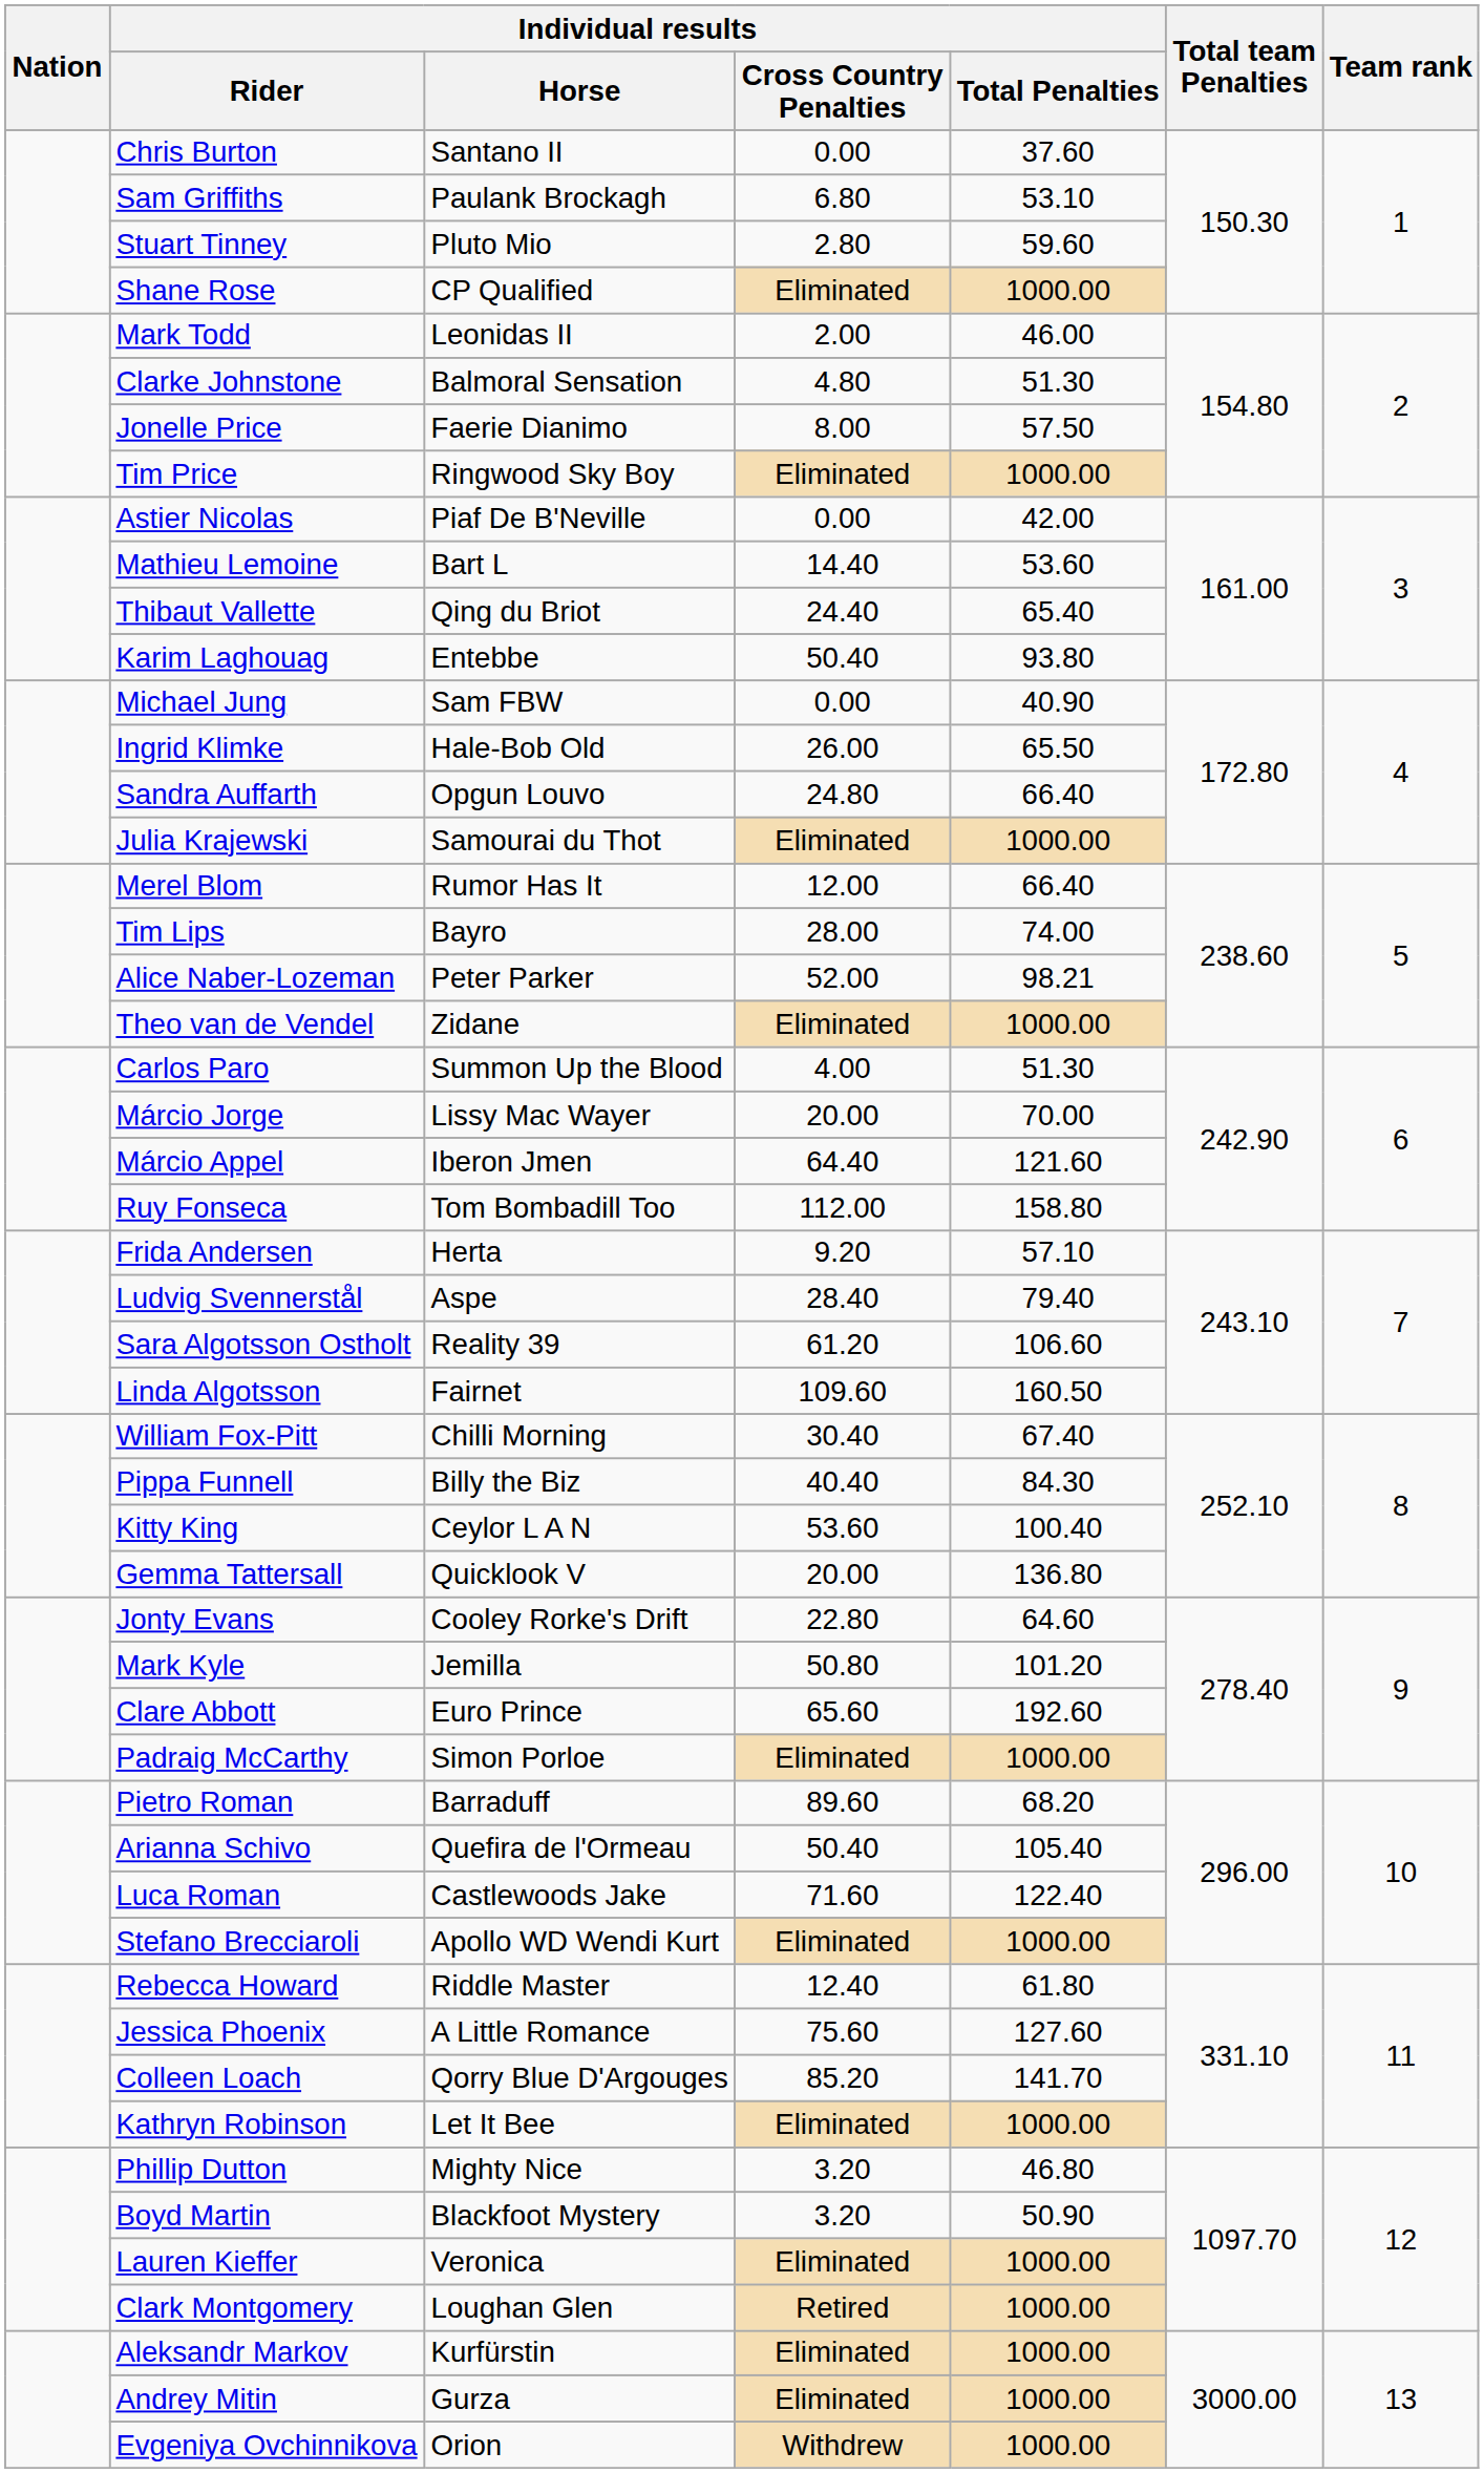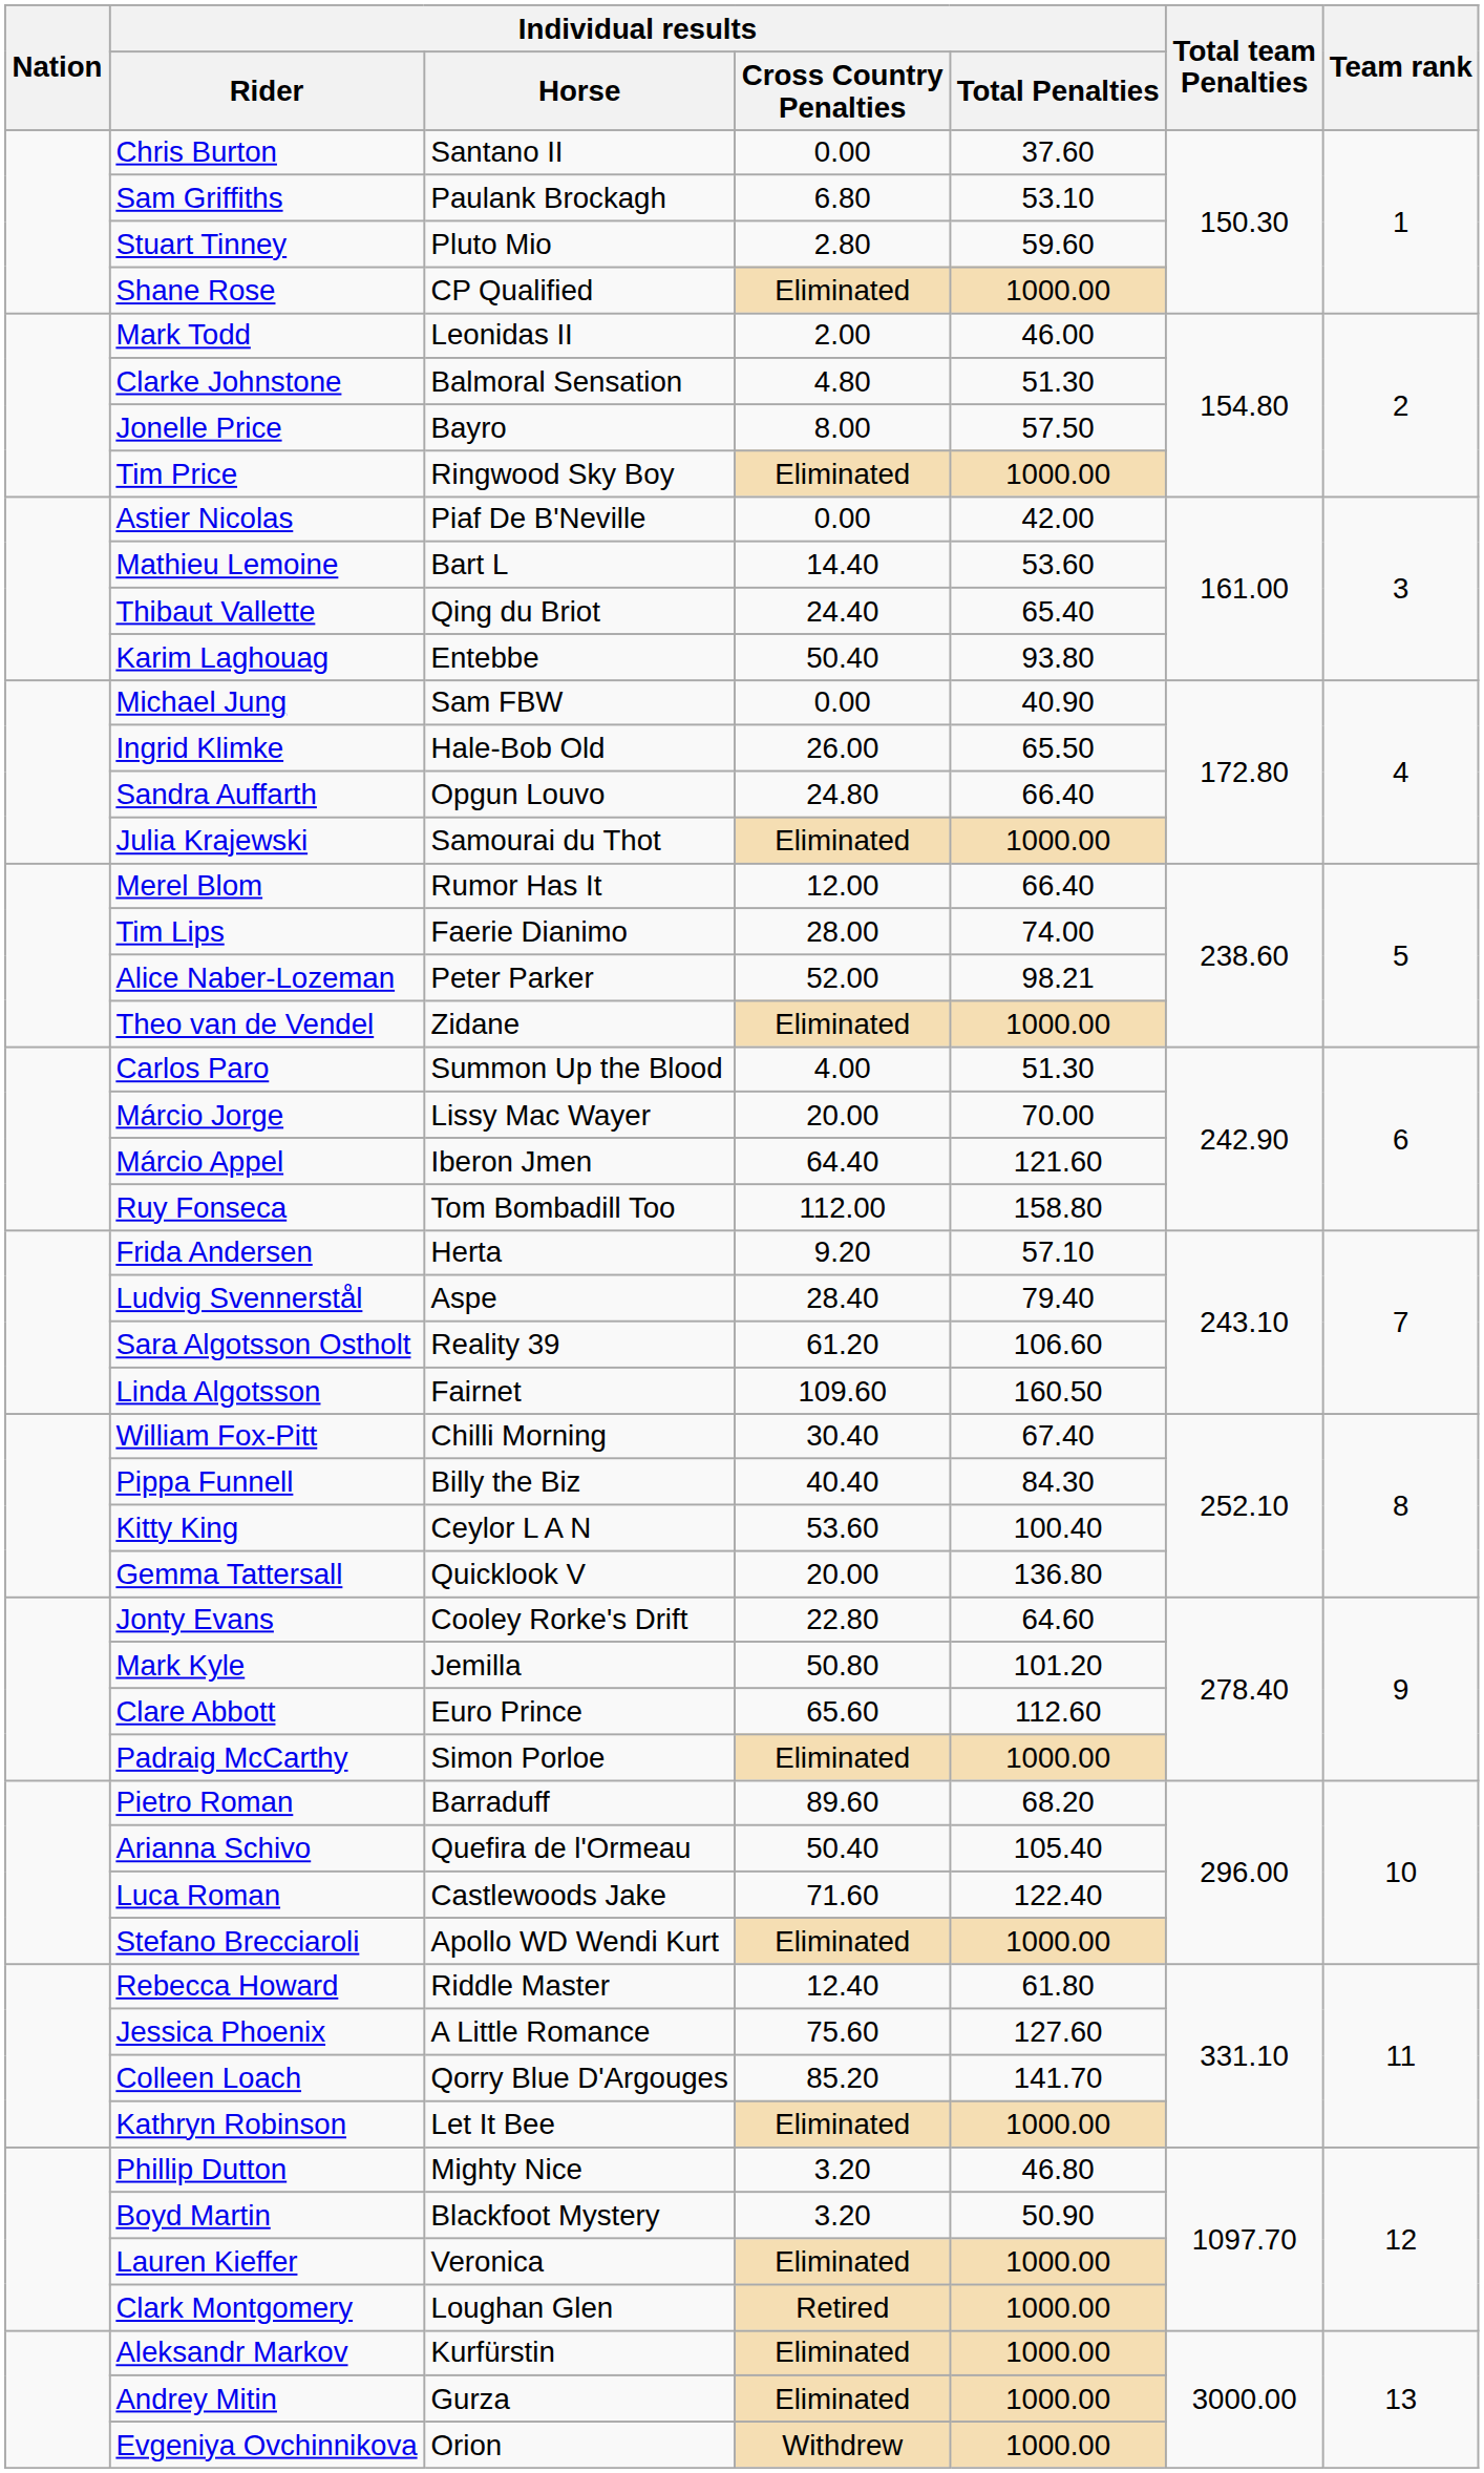 <table class=wikitable style="font-size:90%">
 <tr>
 <th rowspan="2">Nation</th>
 <th colspan="4">Individual results</th>
 <th rowspan="2">Total team<br>Penalties</th>
 <th rowspan="2">Team rank</th>
 </tr>
 <tr>
 <th>Rider</th>
 <th>Horse</th>
 <th>Cross Country <br>Penalties</th>
 <th>Total Penalties</th>
 </tr>
 <tr>
 <td rowspan="4"></td>
 <td><a href='#'>Chris Burton</a></td>
 <td>Santano II</td>
 <td align=center>0.00</td>
 <td align=center>37.60</td>
 <td align=center rowspan="4">150.30</td>
 <td align=center rowspan="4">1</td>
 </tr>
 <tr>
 <td><a href='#'>Sam Griffiths</a></td>
 <td>Paulank Brockagh</td>
 <td align=center>6.80</td>
 <td align=center>53.10</td>
 </tr>
 <tr>
 <td><a href='#'>Stuart Tinney</a></td>
 <td>Pluto Mio</td>
 <td align=center>2.80</td>
 <td align=center>59.60</td>
 </tr>
 <tr>
 <td><a href='#'>Shane Rose</a></td>
 <td>CP Qualified</td>
 <td align=center bgcolor="wheat">Eliminated</td>
 <td align=center bgcolor="wheat">1000.00</td>
 </tr>
 <tr>
 <td rowspan="4"></td>
 <td><a href='#'>Mark Todd</a></td>
 <td>Leonidas II</td>
 <td align=center>2.00</td>
 <td align=center>46.00</td>
 <td align=center rowspan="4">154.80</td>
 <td align=center rowspan="4">2</td>
 </tr>
 <tr>
 <td><a href='#'>Clarke Johnstone</a></td>
 <td>Balmoral Sensation</td>
 <td align=center>4.80</td>
 <td align=center>51.30</td>
 </tr>
 <tr>
 <td><a href='#'>Jonelle Price</a></td>
-<td>Faerie Dianimo</td>
+<td>Bayro</td>
 <td align=center>8.00</td>
 <td align=center>57.50</td>
 </tr>
 <tr>
 <td><a href='#'>Tim Price</a></td>
 <td>Ringwood Sky Boy</td>
 <td align=center bgcolor="wheat">Eliminated</td>
 <td align=center bgcolor="wheat">1000.00</td>
 </tr>
 <tr>
 <td rowspan="4"></td>
 <td><a href='#'>Astier Nicolas</a></td>
 <td>Piaf De B'Neville</td>
 <td align=center>0.00</td>
 <td align=center>42.00</td>
 <td align=center rowspan="4">161.00</td>
 <td align=center rowspan="4">3</td>
 </tr>
 <tr>
 <td><a href='#'>Mathieu Lemoine</a></td>
 <td>Bart L</td>
 <td align=center>14.40</td>
 <td align=center>53.60</td>
 </tr>
 <tr>
 <td><a href='#'>Thibaut Vallette</a></td>
 <td>Qing du Briot</td>
 <td align=center>24.40</td>
 <td align=center>65.40</td>
 </tr>
 <tr>
 <td><a href='#'>Karim Laghouag</a></td>
 <td>Entebbe</td>
 <td align=center>50.40</td>
 <td align=center>93.80</td>
 </tr>
 <tr>
 <td rowspan="4"></td>
 <td><a href='#'>Michael Jung</a></td>
 <td>Sam FBW</td>
 <td align=center>0.00</td>
 <td align=center>40.90</td>
 <td align=center rowspan="4">172.80</td>
 <td align=center rowspan="4">4</td>
 </tr>
 <tr>
 <td><a href='#'>Ingrid Klimke</a></td>
 <td>Hale-Bob Old</td>
 <td align=center>26.00</td>
 <td align=center>65.50</td>
 </tr>
 <tr>
 <td><a href='#'>Sandra Auffarth</a></td>
 <td>Opgun Louvo</td>
 <td align=center>24.80</td>
 <td align=center>66.40</td>
 </tr>
 <tr>
 <td><a href='#'>Julia Krajewski</a></td>
 <td>Samourai du Thot</td>
 <td align=center bgcolor="wheat">Eliminated</td>
 <td align=center bgcolor="wheat">1000.00</td>
 </tr>
 <tr>
 <td rowspan="4"></td>
 <td><a href='#'>Merel Blom</a></td>
 <td>Rumor Has It</td>
 <td align=center>12.00</td>
 <td align=center>66.40</td>
 <td align=center rowspan="4">238.60</td>
 <td align=center rowspan="4">5</td>
 </tr>
 <tr>
 <td><a href='#'>Tim Lips</a></td>
-<td>Bayro</td>
+<td>Faerie Dianimo</td>
 <td align=center>28.00</td>
 <td align=center>74.00</td>
 </tr>
 <tr>
 <td><a href='#'>Alice Naber-Lozeman</a></td>
 <td>Peter Parker</td>
 <td align=center>52.00</td>
 <td align=center>98.21</td>
 </tr>
 <tr>
 <td><a href='#'>Theo van de Vendel</a></td>
 <td>Zidane</td>
 <td align=center bgcolor="wheat">Eliminated</td>
 <td align=center bgcolor="wheat">1000.00</td>
 </tr>
 <tr>
 <td rowspan="4"></td>
 <td><a href='#'>Carlos Paro</a></td>
 <td>Summon Up the Blood</td>
 <td align=center>4.00</td>
 <td align=center>51.30</td>
 <td align=center rowspan="4">242.90</td>
 <td align=center rowspan="4">6</td>
 </tr>
 <tr>
 <td><a href='#'>Márcio Jorge</a></td>
 <td>Lissy Mac Wayer</td>
 <td align=center>20.00</td>
 <td align=center>70.00</td>
 </tr>
 <tr>
 <td><a href='#'>Márcio Appel</a></td>
 <td>Iberon Jmen</td>
 <td align=center>64.40</td>
 <td align=center>121.60</td>
 </tr>
 <tr>
 <td><a href='#'>Ruy Fonseca</a></td>
 <td>Tom Bombadill Too</td>
 <td align=center>112.00</td>
 <td align=center>158.80</td>
 </tr>
 <tr>
 <td rowspan="4"></td>
 <td><a href='#'>Frida Andersen</a></td>
 <td>Herta</td>
 <td align=center>9.20</td>
 <td align=center>57.10</td>
 <td align=center rowspan="4">243.10</td>
 <td align=center rowspan="4">7</td>
 </tr>
 <tr>
 <td><a href='#'>Ludvig Svennerstål</a></td>
 <td>Aspe</td>
 <td align=center>28.40</td>
 <td align=center>79.40</td>
 </tr>
 <tr>
 <td><a href='#'>Sara Algotsson Ostholt</a></td>
 <td>Reality 39</td>
 <td align=center>61.20</td>
 <td align=center>106.60</td>
 </tr>
 <tr>
 <td><a href='#'>Linda Algotsson</a></td>
 <td>Fairnet</td>
 <td align=center>109.60</td>
 <td align=center>160.50</td>
 </tr>
 <tr>
 <td rowspan="4"></td>
 <td><a href='#'>William Fox-Pitt</a></td>
 <td>Chilli Morning</td>
 <td align=center>30.40</td>
 <td align=center>67.40</td>
 <td align=center rowspan="4">252.10</td>
 <td align=center rowspan="4">8</td>
 </tr>
 <tr>
 <td><a href='#'>Pippa Funnell</a></td>
 <td>Billy the Biz</td>
 <td align=center>40.40</td>
 <td align=center>84.30</td>
 </tr>
 <tr>
 <td><a href='#'>Kitty King</a></td>
 <td>Ceylor L A N</td>
 <td align=center>53.60</td>
 <td align=center>100.40</td>
 </tr>
 <tr>
 <td><a href='#'>Gemma Tattersall</a></td>
 <td>Quicklook V</td>
 <td align=center>20.00</td>
 <td align=center>136.80</td>
 </tr>
 <tr>
 <td rowspan="4"></td>
 <td><a href='#'>Jonty Evans</a></td>
 <td>Cooley Rorke's Drift</td>
 <td align=center>22.80</td>
 <td align=center>64.60</td>
 <td align=center rowspan="4">278.40</td>
 <td align=center rowspan="4">9</td>
 </tr>
 <tr>
 <td><a href='#'>Mark Kyle</a></td>
 <td>Jemilla</td>
 <td align=center>50.80</td>
 <td align=center>101.20</td>
 </tr>
 <tr>
 <td><a href='#'>Clare Abbott</a></td>
 <td>Euro Prince</td>
 <td align=center>65.60</td>
-<td align=center>192.60</td>
+<td align=center>112.60</td>
 </tr>
 <tr>
 <td><a href='#'>Padraig McCarthy</a></td>
 <td>Simon Porloe</td>
 <td align=center bgcolor="wheat">Eliminated</td>
 <td align=center bgcolor="wheat">1000.00</td>
 </tr>
 <tr>
 <td rowspan="4"></td>
 <td><a href='#'>Pietro Roman</a></td>
 <td>Barraduff</td>
 <td align=center>89.60</td>
 <td align=center>68.20</td>
 <td align=center rowspan="4">296.00</td>
 <td align=center rowspan="4">10</td>
 </tr>
 <tr>
 <td><a href='#'>Arianna Schivo</a></td>
 <td>Quefira de l'Ormeau</td>
 <td align=center>50.40</td>
 <td align=center>105.40</td>
 </tr>
 <tr>
 <td><a href='#'>Luca Roman</a></td>
 <td>Castlewoods Jake</td>
 <td align=center>71.60</td>
 <td align=center>122.40</td>
 </tr>
 <tr>
 <td><a href='#'>Stefano Brecciaroli</a></td>
 <td>Apollo WD Wendi Kurt</td>
 <td align=center bgcolor="wheat">Eliminated</td>
 <td align=center bgcolor="wheat">1000.00</td>
 </tr>
 <tr>
 <td rowspan="4"></td>
 <td><a href='#'>Rebecca Howard</a></td>
 <td>Riddle Master</td>
 <td align=center>12.40</td>
 <td align=center>61.80</td>
 <td align=center rowspan="4">331.10</td>
 <td align=center rowspan="4">11</td>
 </tr>
 <tr>
 <td><a href='#'>Jessica Phoenix</a></td>
 <td>A Little Romance</td>
 <td align=center>75.60</td>
 <td align=center>127.60</td>
 </tr>
 <tr>
 <td><a href='#'>Colleen Loach</a></td>
 <td>Qorry Blue D'Argouges</td>
 <td align=center>85.20</td>
 <td align=center>141.70</td>
 </tr>
 <tr>
 <td><a href='#'>Kathryn Robinson</a></td>
 <td>Let It Bee</td>
 <td align=center bgcolor="wheat">Eliminated</td>
 <td align=center bgcolor="wheat">1000.00</td>
 </tr>
 <tr>
 <td rowspan="4"></td>
 <td><a href='#'>Phillip Dutton</a></td>
 <td>Mighty Nice</td>
 <td align=center>3.20</td>
 <td align=center>46.80</td>
 <td align=center rowspan="4">1097.70</td>
 <td align=center rowspan="4">12</td>
 </tr>
 <tr>
 <td><a href='#'>Boyd Martin</a></td>
 <td>Blackfoot Mystery</td>
 <td align=center>3.20</td>
 <td align=center>50.90</td>
 </tr>
 <tr>
 <td><a href='#'>Lauren Kieffer</a></td>
 <td>Veronica</td>
 <td align=center bgcolor="wheat">Eliminated</td>
 <td align=center bgcolor="wheat">1000.00</td>
 </tr>
 <tr>
 <td><a href='#'>Clark Montgomery</a></td>
 <td>Loughan Glen</td>
 <td align=center bgcolor="wheat">Retired</td>
 <td align=center bgcolor="wheat">1000.00</td>
 </tr>
 <tr>
 <td rowspan="3"></td>
 <td><a href='#'>Aleksandr Markov</a></td>
 <td>Kurfürstin</td>
 <td align=center bgcolor="wheat">Eliminated</td>
 <td align=center bgcolor="wheat">1000.00</td>
 <td align=center rowspan="3">3000.00</td>
 <td align=center rowspan="3">13</td>
 </tr>
 <tr>
 <td><a href='#'>Andrey Mitin</a></td>
 <td>Gurza</td>
 <td align=center bgcolor="wheat">Eliminated</td>
 <td align=center bgcolor="wheat">1000.00</td>
 </tr>
 <tr>
 <td><a href='#'>Evgeniya Ovchinnikova</a></td>
 <td>Orion</td>
 <td align=center bgcolor="wheat">Withdrew</td>
 <td align=center bgcolor="wheat">1000.00</td>
 </tr>
 </table>
